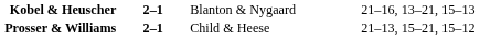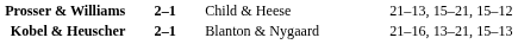 <table>
 <tr>
 <th width=200></th>
 <th width=80></th>
 <th width=200></th>
 <th width=220></th>
 </tr>
 <tr>
+<td align=right><strong>Prosser & Williams</strong></td>
+<td align=center><strong>2–1</strong></td>
+<td align=left>Child & Heese</td>
+<td>21–13, 15–21, 15–12</td>
+</tr>
+<tr>
 <td align=right><strong>Kobel & Heuscher</strong></td>
 <td align=center><strong>2–1</strong></td>
 <td align=left>Blanton & Nygaard</td>
 <td>21–16, 13–21, 15–13</td>
 </tr>
-<tr>
-<td align=right><strong>Prosser & Williams</strong></td>
-<td align=center><strong>2–1</strong></td>
-<td align=left>Child & Heese</td>
-<td>21–13, 15–21, 15–12</td>
-</tr>
 </table>
